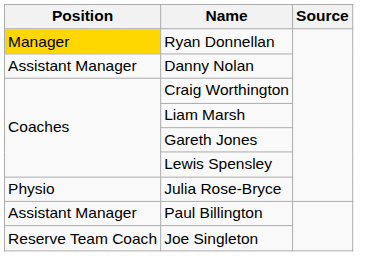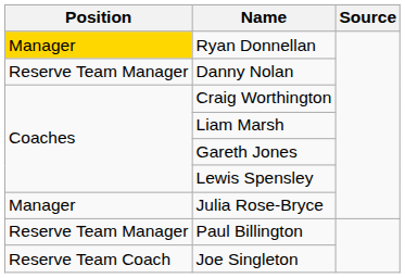 <table class=wikitable>
 <tr>
 <th>Position</th>
 <th>Name</th>
 <th>Source</th>
 </tr>
 <tr>
 <td style="background: gold;">Manager</td>
 <td>Ryan Donnellan</td>
 <td rowspan="7"></td>
 </tr>
 <tr>
-<td>Assistant Manager</td>
+<td>Reserve Team Manager</td>
 <td>Danny Nolan</td>
 </tr>
 <tr>
 <td rowspan="4">Coaches</td>
 <td>Craig Worthington</td>
 </tr>
 <tr>
 <td>Liam Marsh</td>
 </tr>
 <tr>
 <td>Gareth Jones</td>
 </tr>
 <tr>
 <td>Lewis Spensley</td>
 </tr>
 <tr>
-<td>Physio</td>
+<td>Manager</td>
 <td>Julia Rose-Bryce</td>
 </tr>
 <tr>
-<td>Assistant Manager</td>
+<td>Reserve Team Manager</td>
 <td>Paul Billington</td>
 <td rowspan="2"></td>
 </tr>
 <tr>
 <td>Reserve Team Coach</td>
 <td>Joe Singleton</td>
 </tr>
 </table>
